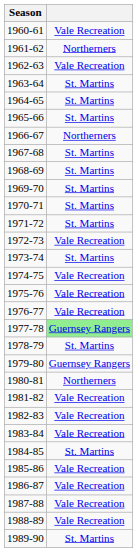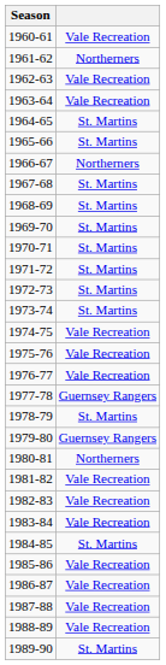 <table class="wikitable">
 <tr>
 <th>Season</th>
 <th></th>
 </tr>
 <tr>
 <td>1960-61</td>
 <td style="text-align:center;"><a href='#'>Vale Recreation</a></td>
 </tr>
 <tr>
 <td>1961-62</td>
 <td style="text-align:center;"><a href='#'>Northerners</a></td>
 </tr>
 <tr>
 <td>1962-63</td>
 <td style="text-align:center;"><a href='#'>Vale Recreation</a></td>
 </tr>
 <tr>
 <td>1963-64</td>
-<td style="text-align:center;"><a href='#'>St. Martins</a></td>
+<td style="text-align:center;"><a href='#'>Vale Recreation</a></td>
 </tr>
 <tr>
 <td>1964-65</td>
 <td style="text-align:center;"><a href='#'>St. Martins</a></td>
 </tr>
 <tr>
 <td>1965-66</td>
 <td style="text-align:center;"><a href='#'>St. Martins</a></td>
 </tr>
 <tr>
 <td>1966-67</td>
 <td style="text-align:center;"><a href='#'>Northerners</a></td>
 </tr>
 <tr>
 <td>1967-68</td>
 <td style="text-align:center;"><a href='#'>St. Martins</a></td>
 </tr>
 <tr>
 <td>1968-69</td>
 <td style="text-align:center;"><a href='#'>St. Martins</a></td>
 </tr>
 <tr>
 <td>1969-70</td>
 <td style="text-align:center;"><a href='#'>St. Martins</a></td>
 </tr>
 <tr>
 <td>1970-71</td>
 <td style="text-align:center;"><a href='#'>St. Martins</a></td>
 </tr>
 <tr>
 <td>1971-72</td>
 <td style="text-align:center;"><a href='#'>St. Martins</a></td>
 </tr>
 <tr>
 <td>1972-73</td>
-<td style="text-align:center;"><a href='#'>Vale Recreation</a></td>
+<td style="text-align:center;"><a href='#'>St. Martins</a></td>
 </tr>
 <tr>
 <td>1973-74</td>
 <td style="text-align:center;"><a href='#'>St. Martins</a></td>
 </tr>
 <tr>
 <td>1974-75</td>
 <td style="text-align:center;"><a href='#'>Vale Recreation</a></td>
 </tr>
 <tr>
 <td>1975-76</td>
 <td style="text-align:center;"><a href='#'>Vale Recreation</a></td>
 </tr>
 <tr>
 <td>1976-77</td>
 <td style="text-align:center;"><a href='#'>Vale Recreation</a></td>
 </tr>
 <tr>
 <td>1977-78</td>
-<td style="background: lightgreen; text-align:center;"><a href='#'>Guernsey Rangers</a></td>
+<td style="text-align:center;"><a href='#'>Guernsey Rangers</a></td>
 </tr>
 <tr>
 <td>1978-79</td>
 <td style="text-align:center;"><a href='#'>St. Martins</a></td>
 </tr>
 <tr>
 <td>1979-80</td>
 <td style="text-align:center;"><a href='#'>Guernsey Rangers</a></td>
 </tr>
 <tr>
 <td>1980-81</td>
 <td style="text-align:center;"><a href='#'>Northerners</a></td>
 </tr>
 <tr>
 <td>1981-82</td>
 <td style="text-align:center;"><a href='#'>Vale Recreation</a></td>
 </tr>
 <tr>
 <td>1982-83</td>
 <td style="text-align:center;"><a href='#'>Vale Recreation</a></td>
 </tr>
 <tr>
 <td>1983-84</td>
 <td style="text-align:center;"><a href='#'>Vale Recreation</a></td>
 </tr>
 <tr>
 <td>1984-85</td>
 <td style="text-align:center;"><a href='#'>St. Martins</a></td>
 </tr>
 <tr>
 <td>1985-86</td>
 <td style="text-align:center;"><a href='#'>Vale Recreation</a></td>
 </tr>
 <tr>
 <td>1986-87</td>
 <td style="text-align:center;"><a href='#'>Vale Recreation</a></td>
 </tr>
 <tr>
 <td>1987-88</td>
 <td style="text-align:center;"><a href='#'>Vale Recreation</a></td>
 </tr>
 <tr>
 <td>1988-89</td>
 <td style="text-align:center;"><a href='#'>Vale Recreation</a></td>
 </tr>
 <tr>
 <td>1989-90</td>
 <td style="text-align:center;"><a href='#'>St. Martins</a></td>
 </tr>
 </table>
